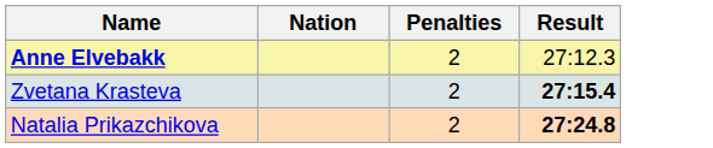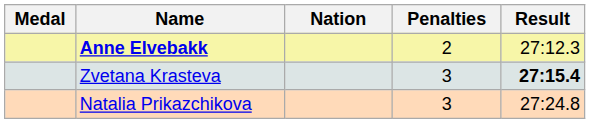 <table class=wikitable style="border:1px solid #AAAAAA;font-size:90%">
 <tr bgcolor="#E4E4E4">
+<th style="border-bottom:1px solid #AAAAAA" width=50>Medal</th>
 <th style="border-bottom:1px solid #AAAAAA" width=160>Name</th>
 <th style="border-bottom:1px solid #AAAAAA" width=80>Nation</th>
 <th style="border-bottom:1px solid #AAAAAA" width=80>Penalties</th>
 <th style="border-bottom:1px solid #AAAAAA" width=60>Result</th>
 </tr>
 <tr bgcolor="#F7F6A8">
+<td align="center"></td>
 <td><strong><a href='#'>Anne Elvebakk</a></strong></td>
 <td align="center"></td>
 <td align="center">2</td>
 <td align="right">27:12.3</td>
 </tr>
 <tr bgcolor="#DCE5E5">
+<td align="center"></td>
 <td><a href='#'>Zvetana Krasteva</a></td>
 <td align="center"></td>
-<td align="center">2</td>
+<td align="center">3</td>
 <td align="right"><strong>27:15.4</strong></td>
 </tr>
 <tr bgcolor="#FFDAB9">
+<td align="center"></td>
 <td><a href='#'>Natalia Prikazchikova</a></td>
 <td align="center"></td>
-<td align="center">2</td>
-<td align="right"><strong>27:24.8</strong></td>
+<td align="center">3</td>
+<td align="right">27:24.8</td>
 </tr>
 </table>
